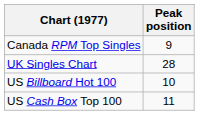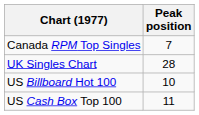 <table class="wikitable sortable">
 <tr>
 <th>Chart (1977)</th>
 <th>Peak<br>position</th>
 </tr>
 <tr>
 <td>Canada <a href='#'><em>RPM</em> Top Singles</a></td>
-<td style="text-align:center;">9</td>
+<td style="text-align:center;">7</td>
 </tr>
 <tr>
 <td><a href='#'>UK Singles Chart</a></td>
 <td style="text-align:center;">28</td>
 </tr>
 <tr>
 <td>US <a href='#'><em>Billboard</em> Hot 100</a></td>
 <td style="text-align:center;">10</td>
 </tr>
 <tr>
 <td>US <a href='#'><em>Cash Box</em></a> Top 100</td>
 <td align="center">11</td>
 </tr>
 </table>
